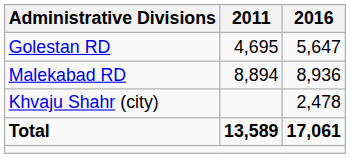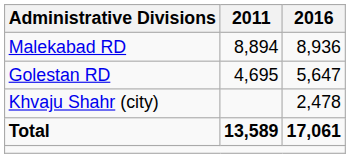 <table class="wikitable">
 <tr>
 <th>Administrative Divisions</th>
 <th>2011</th>
 <th>2016</th>
 </tr>
 <tr>
+<td><a href='#'>Malekabad RD</a></td>
+<td style="text-align: right;">8,894</td>
+<td style="text-align: right;">8,936</td>
+</tr>
+<tr>
 <td><a href='#'>Golestan RD</a></td>
 <td style="text-align: right;">4,695</td>
 <td style="text-align: right;">5,647</td>
-</tr>
-<tr>
-<td><a href='#'>Malekabad RD</a></td>
-<td style="text-align: right;">8,894</td>
-<td style="text-align: right;">8,936</td>
 </tr>
 <tr>
 <td><a href='#'>Khvaju Shahr</a> (city)</td>
 <td style="text-align: right;"></td>
 <td style="text-align: right;">2,478</td>
 </tr>
 <tr>
 <td><strong>Total</strong></td>
 <td style="text-align: right;"><strong>13,589</strong></td>
 <td style="text-align: right;"><strong>17,061</strong></td>
 </tr>
 <tr>
 <td colspan=3></td>
 </tr>
 </table>
